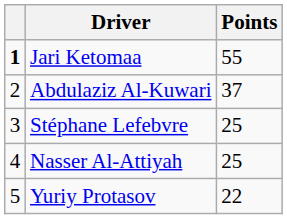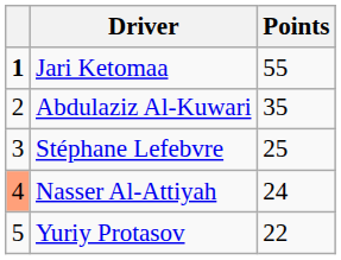 <table class="wikitable" style="font-size: 90%;">
 <tr>
 <th></th>
 <th>Driver</th>
 <th>Points</th>
 </tr>
 <tr>
 <td><strong>1</strong></td>
 <td> <a href='#'>Jari Ketomaa</a></td>
 <td>55</td>
 </tr>
 <tr>
 <td>2</td>
 <td> <a href='#'>Abdulaziz Al-Kuwari</a></td>
-<td>37</td>
+<td>35</td>
 </tr>
 <tr>
 <td>3</td>
 <td> <a href='#'>Stéphane Lefebvre</a></td>
 <td>25</td>
 </tr>
 <tr>
-<td>4</td>
+<td style="background: lightsalmon;">4</td>
 <td> <a href='#'>Nasser Al-Attiyah</a></td>
-<td>25</td>
+<td>24</td>
 </tr>
 <tr>
 <td>5</td>
 <td> <a href='#'>Yuriy Protasov</a></td>
 <td>22</td>
 </tr>
 </table>
